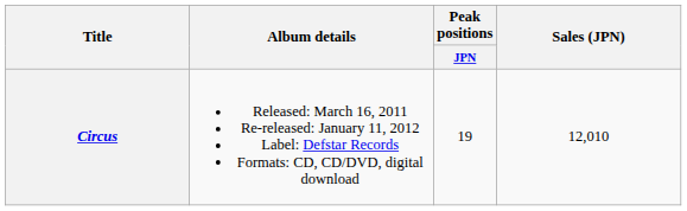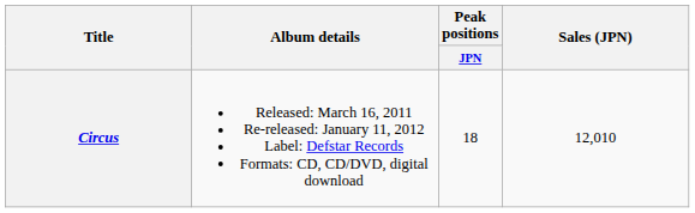 <table class="wikitable plainrowheaders" style="text-align:center;">
 <tr>
 <th style="width:12em;" rowspan="2">Title</th>
 <th style="width:16em;" rowspan="2">Album details</th>
 <th colspan="1">Peak positions</th>
 <th style="width:12em;" rowspan="2">Sales (JPN)</th>
 </tr>
 <tr>
 <th style="width:2.5em;"><small><a href='#'>JPN</a></small><br></th>
 </tr>
 <tr>
 <th scope="row"><em><a href='#'>Circus</a></em></th>
 <td><br><ul><li>Released: March 16, 2011</li><li>Re-released: January 11, 2012</li><li>Label: <a href='#'>Defstar Records</a></li><li>Formats: CD, CD/DVD, digital download</li></ul></td>
-<td>19</td>
+<td>18</td>
 <td>12,010</td>
 </tr>
 </table>
